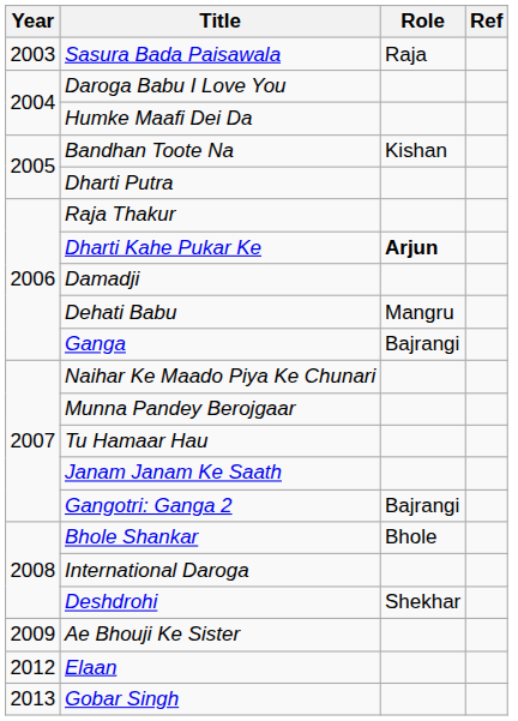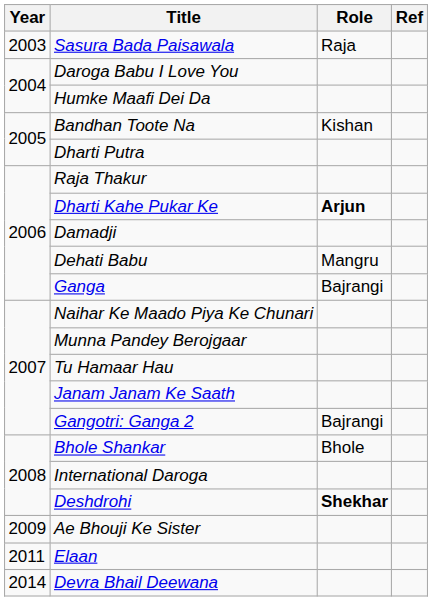 <table class="wikitable">
 <tr>
 <th>Year</th>
 <th>Title</th>
 <th>Role</th>
 <th>Ref</th>
 </tr>
 <tr>
 <td>2003</td>
 <td><em><a href='#'>Sasura Bada Paisawala</a></em></td>
 <td>Raja</td>
 <td></td>
 </tr>
 <tr>
 <td rowspan="2">2004</td>
 <td><em>Daroga Babu I Love You</em></td>
 <td></td>
 <td></td>
 </tr>
 <tr>
 <td><em>Humke Maafi Dei Da</em></td>
 <td></td>
 <td></td>
 </tr>
 <tr>
 <td rowspan="2">2005</td>
 <td><em>Bandhan Toote Na</em></td>
 <td>Kishan</td>
 <td></td>
 </tr>
 <tr>
 <td><em>Dharti Putra</em></td>
 <td></td>
 <td></td>
 </tr>
 <tr>
 <td rowspan="5">2006</td>
 <td><em>Raja Thakur</em></td>
 <td></td>
 <td></td>
 </tr>
 <tr>
 <td><em><a href='#'>Dharti Kahe Pukar Ke</a></em></td>
 <td><strong>Arjun</strong></td>
 <td></td>
 </tr>
 <tr>
 <td><em>Damadji</em></td>
 <td></td>
 <td></td>
 </tr>
 <tr>
 <td><em>Dehati Babu</em></td>
 <td>Mangru</td>
 <td></td>
 </tr>
 <tr>
 <td><em><a href='#'>Ganga</a></em></td>
 <td>Bajrangi</td>
 <td></td>
 </tr>
 <tr>
 <td rowspan="5">2007</td>
 <td><em>Naihar Ke Maado Piya Ke Chunari</em></td>
 <td></td>
 <td></td>
 </tr>
 <tr>
 <td><em>Munna Pandey Berojgaar</em></td>
 <td></td>
 <td></td>
 </tr>
 <tr>
 <td><em>Tu Hamaar Hau</em></td>
 <td></td>
 <td></td>
 </tr>
 <tr>
 <td><em><a href='#'>Janam Janam Ke Saath</a></em></td>
 <td></td>
 <td></td>
 </tr>
 <tr>
 <td><em><a href='#'>Gangotri: Ganga 2</a></em></td>
 <td>Bajrangi</td>
 <td></td>
 </tr>
 <tr>
 <td rowspan="3">2008</td>
 <td><em><a href='#'>Bhole Shankar</a></em></td>
 <td>Bhole</td>
 <td></td>
 </tr>
 <tr>
 <td><em>International Daroga</em></td>
 <td></td>
 <td></td>
 </tr>
 <tr>
 <td><em><a href='#'>Deshdrohi</a></em></td>
-<td>Shekhar</td>
+<td><strong>Shekhar</strong></td>
 <td></td>
 </tr>
 <tr>
 <td>2009</td>
 <td><em>Ae Bhouji Ke Sister</em></td>
 <td></td>
 <td></td>
 </tr>
 <tr>
-<td>2012</td>
+<td>2011</td>
 <td><em><a href='#'>Elaan</a></em></td>
 <td></td>
 <td></td>
 </tr>
 <tr>
-<td>2013</td>
-<td><em><a href='#'>Gobar Singh</a></em></td>
+<td>2014</td>
+<td><em><a href='#'>Devra Bhail Deewana</a></em></td>
 <td></td>
 <td></td>
 </tr>
 </table>
